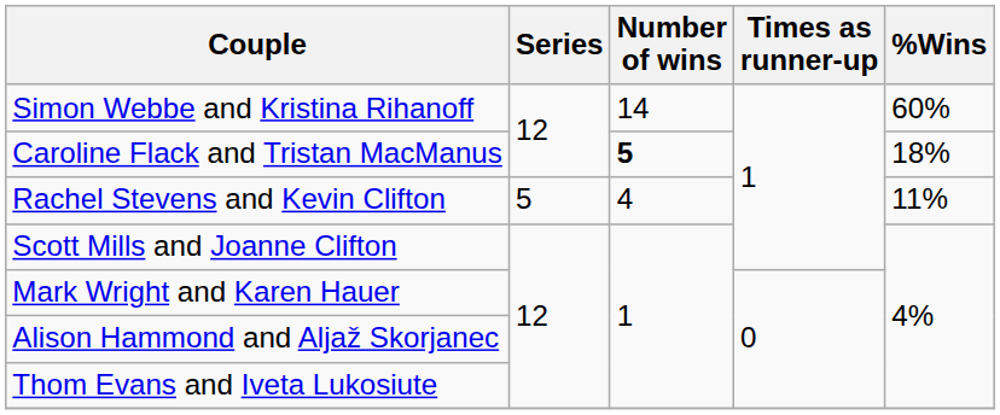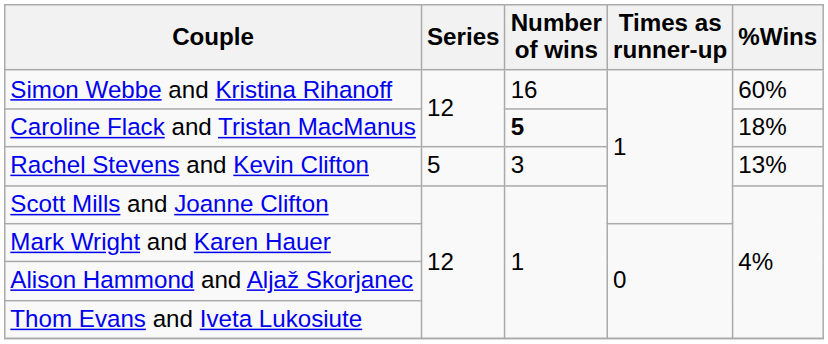 <table class="wikitable sortable">
 <tr>
 <th>Couple</th>
 <th>Series</th>
 <th>Number<br>of wins</th>
 <th>Times as<br>runner-up</th>
 <th>%Wins</th>
 </tr>
 <tr>
 <td><a href='#'>Simon Webbe</a> and <a href='#'>Kristina Rihanoff</a></td>
 <td rowspan="2">12</td>
-<td>14</td>
+<td>16</td>
 <td rowspan="4">1</td>
 <td>60%</td>
 </tr>
 <tr>
 <td><a href='#'>Caroline Flack</a> and <a href='#'>Tristan MacManus</a></td>
 <td><strong>5</strong></td>
 <td>18%</td>
 </tr>
 <tr>
 <td><a href='#'>Rachel Stevens</a> and <a href='#'>Kevin Clifton</a></td>
 <td>5</td>
-<td>4</td>
-<td>11%</td>
+<td>3</td>
+<td>13%</td>
 </tr>
 <tr>
 <td><a href='#'>Scott Mills</a> and <a href='#'>Joanne Clifton</a></td>
 <td rowspan="4">12</td>
 <td rowspan="4">1</td>
 <td rowspan="4">4%</td>
 </tr>
 <tr>
 <td><a href='#'>Mark Wright</a> and <a href='#'>Karen Hauer</a></td>
 <td rowspan="3">0</td>
 </tr>
 <tr>
 <td><a href='#'>Alison Hammond</a> and <a href='#'>Aljaž Skorjanec</a></td>
 </tr>
 <tr>
 <td><a href='#'>Thom Evans</a> and <a href='#'>Iveta Lukosiute</a></td>
 </tr>
 <tr>
 </tr>
 </table>
